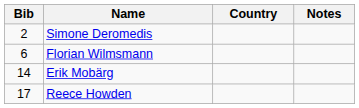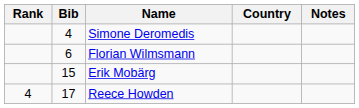 <table class="wikitable" style="text-align:center; width:450px">
 <tr>
+<th>Rank</th>
 <th>Bib</th>
 <th>Name</th>
 <th>Country</th>
 <th>Notes</th>
 </tr>
 <tr>
-<td>2</td>
+<td></td>
+<td>4</td>
 <td align=left><a href='#'>Simone Deromedis</a></td>
 <td align=left></td>
 <td></td>
 </tr>
 <tr>
+<td></td>
 <td>6</td>
 <td align=left><a href='#'>Florian Wilmsmann</a></td>
 <td align=left></td>
 <td></td>
 </tr>
 <tr>
-<td>14</td>
+<td></td>
+<td>15</td>
 <td align=left><a href='#'>Erik Mobärg</a></td>
 <td align=left></td>
 <td></td>
 </tr>
 <tr>
+<td>4</td>
 <td>17</td>
 <td align=left><a href='#'>Reece Howden</a></td>
 <td align=left></td>
 <td></td>
 </tr>
 </table>
